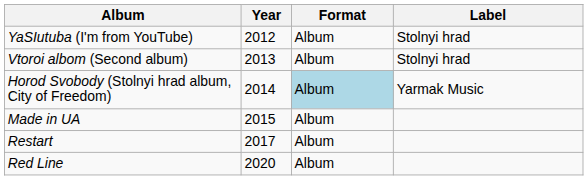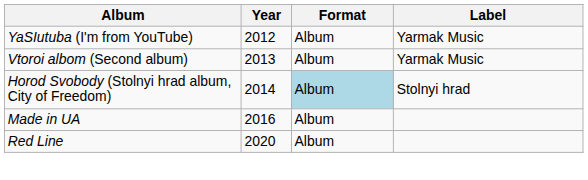 <table class="wikitable">
 <tr>
 <th>Album</th>
 <th>Year</th>
 <th>Format</th>
 <th>Label</th>
 </tr>
 <tr>
 <td width="265px"><em>YaSIutuba</em> (I'm from YouTube)</td>
 <td width="50px">2012</td>
 <td width="110px">Album</td>
-<td>Stolnyi hrad</td>
+<td width="210px">Yarmak Music</td>
 </tr>
 <tr>
 <td width="265px"><em>Vtoroi albom</em> (Second album)</td>
 <td width="50px">2013</td>
 <td width="110px">Album</td>
-<td>Stolnyi hrad</td>
+<td width="210px">Yarmak Music</td>
 </tr>
 <tr>
 <td><em>Horod Svobody</em> (Stolnyi hrad album, City of Freedom)</td>
 <td>2014</td>
 <td style="background: lightblue;">Album</td>
-<td width="210px">Yarmak Music</td>
+<td>Stolnyi hrad</td>
 </tr>
 <tr>
 <td><em>Made in UA</em></td>
-<td>2015</td>
-<td>Album</td>
-<td></td>
-</tr>
-<tr>
-<td><em>Restart</em></td>
-<td>2017</td>
+<td>2016</td>
 <td>Album</td>
 <td></td>
 </tr>
 <tr>
 <td><em>Red Line</em></td>
 <td>2020</td>
 <td>Album</td>
 <td></td>
 </tr>
 </table>
